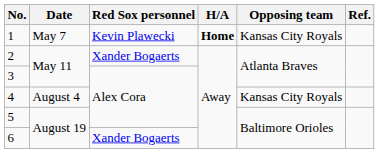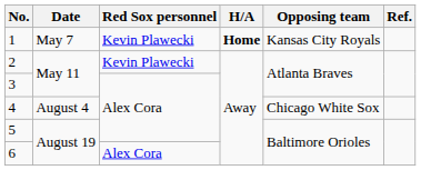 <table class="wikitable">
 <tr>
 <th>No.</th>
 <th>Date</th>
 <th>Red Sox personnel</th>
 <th>H/A</th>
 <th>Opposing team</th>
 <th>Ref.</th>
 </tr>
 <tr>
 <td>1</td>
 <td>May 7</td>
 <td><a href='#'>Kevin Plawecki</a></td>
 <td><strong>Home</strong></td>
 <td>Kansas City Royals</td>
 <td></td>
 </tr>
 <tr>
 <td>2</td>
 <td rowspan=2>May 11</td>
-<td><a href='#'>Xander Bogaerts</a></td>
+<td><a href='#'>Kevin Plawecki</a></td>
 <td rowspan=5>Away</td>
 <td rowspan=2>Atlanta Braves</td>
 <td rowspan=2></td>
 </tr>
 <tr>
 <td>3</td>
 <td rowspan=3>Alex Cora</td>
 </tr>
 <tr>
 <td>4</td>
 <td>August 4</td>
-<td>Kansas City Royals</td>
+<td>Chicago White Sox</td>
 <td></td>
 </tr>
 <tr>
 <td>5</td>
 <td rowspan=2>August 19</td>
 <td rowspan=2>Baltimore Orioles</td>
 <td rowspan=2></td>
 </tr>
 <tr>
 <td>6</td>
-<td><a href='#'>Xander Bogaerts</a></td>
+<td><a href='#'>Alex Cora</a></td>
 </tr>
 </table>
